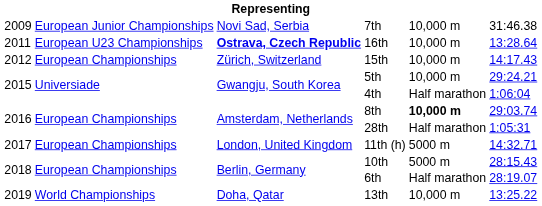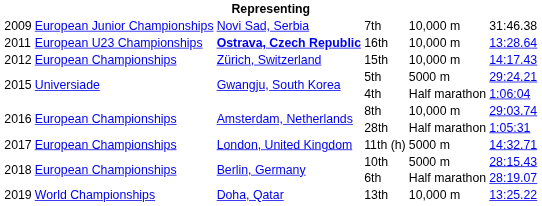 <table>
 <tr>
 <th colspan="6">Representing </th>
 </tr>
 <tr>
 <td>2009</td>
 <td><a href='#'>European Junior Championships</a></td>
 <td><a href='#'>Novi Sad, Serbia</a></td>
 <td>7th</td>
 <td>10,000 m</td>
 <td>31:46.38</td>
 </tr>
 <tr>
 <td>2011</td>
 <td><a href='#'>European U23 Championships</a></td>
 <td><strong><a href='#'>Ostrava, Czech Republic</a></strong></td>
 <td>16th</td>
 <td>10,000 m</td>
 <td><a href='#'>13:28.64</a></td>
 </tr>
 <tr>
 <td>2012</td>
 <td><a href='#'>European Championships</a></td>
 <td><a href='#'>Zürich, Switzerland</a></td>
 <td>15th</td>
 <td>10,000 m</td>
 <td><a href='#'>14:17.43</a></td>
 </tr>
 <tr>
 <td rowspan=2>2015</td>
 <td rowspan=2><a href='#'>Universiade</a></td>
 <td rowspan=2><a href='#'>Gwangju, South Korea</a></td>
 <td>5th</td>
-<td>10,000 m</td>
+<td>5000 m</td>
 <td><a href='#'>29:24.21</a></td>
 </tr>
 <tr>
 <td>4th</td>
 <td>Half marathon</td>
 <td><a href='#'>1:06:04</a></td>
 </tr>
 <tr>
 <td rowspan=2>2016</td>
 <td rowspan=2><a href='#'>European Championships</a></td>
 <td rowspan=2><a href='#'>Amsterdam, Netherlands</a></td>
 <td>8th</td>
-<td><strong>10,000 m</strong></td>
+<td>10,000 m</td>
 <td><a href='#'>29:03.74</a></td>
 </tr>
 <tr>
 <td>28th</td>
 <td>Half marathon</td>
 <td><a href='#'>1:05:31</a></td>
 </tr>
 <tr>
 <td>2017</td>
 <td><a href='#'>European Championships</a></td>
 <td><a href='#'>London, United Kingdom</a></td>
 <td>11th (h)</td>
 <td>5000 m</td>
 <td><a href='#'>14:32.71</a></td>
 </tr>
 <tr>
 <td rowspan=2>2018</td>
 <td rowspan=2><a href='#'>European Championships</a></td>
 <td rowspan=2><a href='#'>Berlin, Germany</a></td>
 <td>10th</td>
 <td>5000 m</td>
 <td><a href='#'>28:15.43</a></td>
 </tr>
 <tr>
 <td>6th</td>
 <td>Half marathon</td>
 <td><a href='#'>28:19.07</a></td>
 </tr>
 <tr>
 <td>2019</td>
 <td><a href='#'>World Championships</a></td>
 <td><a href='#'>Doha, Qatar</a></td>
 <td>13th</td>
 <td>10,000 m</td>
 <td><a href='#'>13:25.22</a></td>
 </tr>
 </table>
